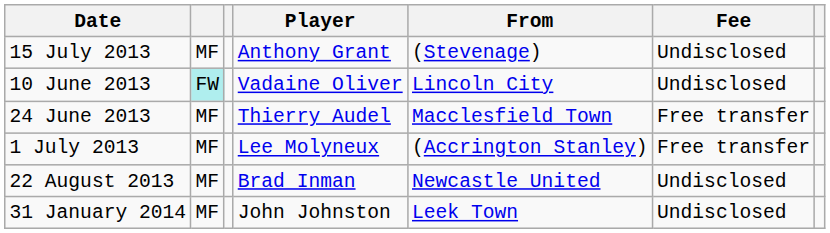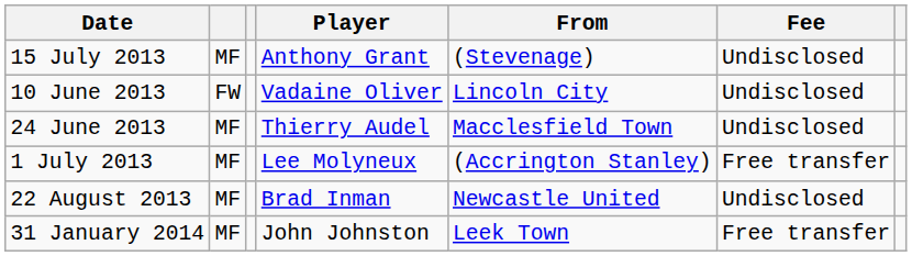 <table class="wikitable">
 <tr>
 <th scope=col>Date</th>
 <th scope=col></th>
 <th scope=col></th>
 <th scope=col>Player</th>
 <th scope=col>From</th>
 <th scope=col>Fee</th>
 <th scope=col></th>
 </tr>
 <tr>
 <td>15 July 2013</td>
 <td>MF</td>
 <td></td>
 <td><a href='#'>Anthony Grant</a></td>
 <td>(<a href='#'>Stevenage</a>)</td>
 <td>Undisclosed</td>
 <td></td>
 </tr>
 <tr>
 <td>10 June 2013</td>
-<td style="background: paleturquoise;">FW</td>
+<td>FW</td>
 <td></td>
 <td><a href='#'>Vadaine Oliver</a></td>
 <td><a href='#'>Lincoln City</a></td>
 <td>Undisclosed</td>
 <td></td>
 </tr>
 <tr>
 <td>24 June 2013</td>
 <td>MF</td>
 <td></td>
 <td><a href='#'>Thierry Audel</a></td>
 <td><a href='#'>Macclesfield Town</a></td>
-<td>Free transfer</td>
+<td>Undisclosed</td>
 <td></td>
 </tr>
 <tr>
 <td>1 July 2013</td>
 <td>MF</td>
 <td></td>
 <td><a href='#'>Lee Molyneux</a></td>
 <td>(<a href='#'>Accrington Stanley</a>)</td>
 <td>Free transfer</td>
 <td></td>
 </tr>
 <tr>
 <td>22 August 2013</td>
 <td>MF</td>
 <td></td>
 <td><a href='#'>Brad Inman</a></td>
 <td><a href='#'>Newcastle United</a></td>
 <td>Undisclosed</td>
 <td></td>
 </tr>
 <tr>
 <td>31 January 2014</td>
 <td>MF</td>
 <td></td>
 <td>John Johnston</td>
 <td><a href='#'>Leek Town</a></td>
-<td>Undisclosed</td>
+<td>Free transfer</td>
 <td></td>
 </tr>
 </table>
